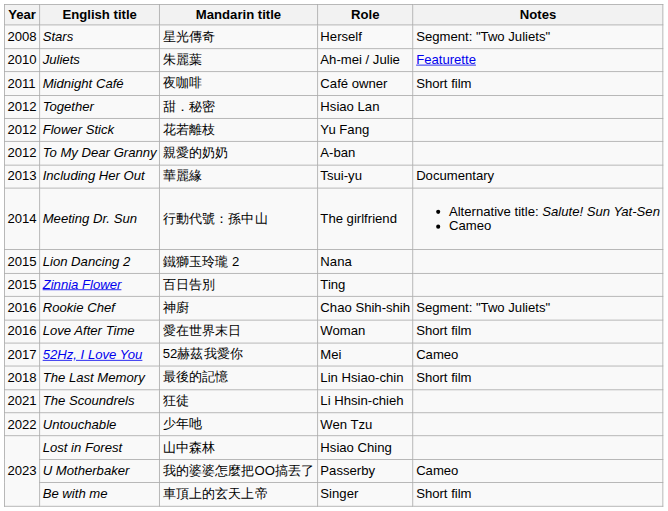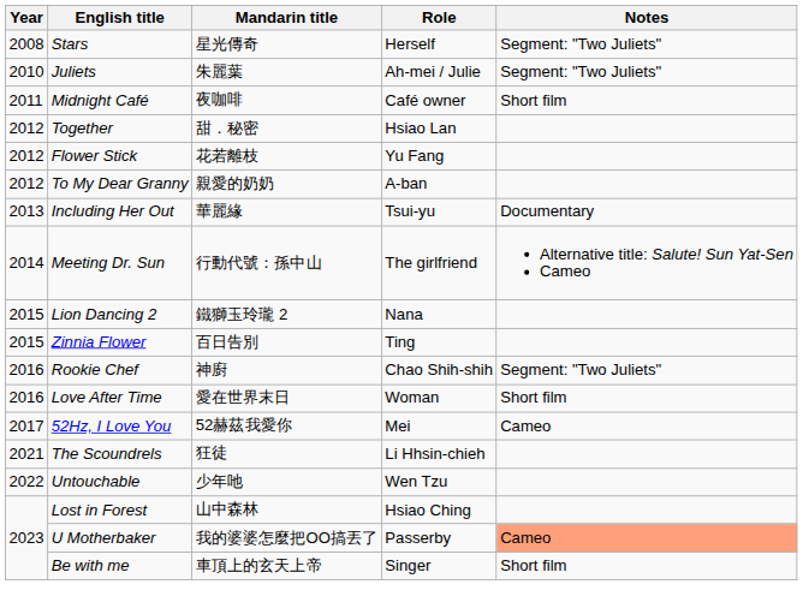 <table class="wikitable sortable">
 <tr>
 <th>Year</th>
 <th>English title</th>
 <th>Mandarin title</th>
 <th>Role</th>
 <th class="unsortable">Notes</th>
 </tr>
 <tr>
 <td>2008</td>
 <td><em>Stars</em></td>
 <td>星光傳奇</td>
 <td>Herself</td>
 <td>Segment: "Two Juliets"</td>
 </tr>
 <tr>
 <td>2010</td>
 <td><em>Juliets</em></td>
 <td>朱麗葉</td>
 <td>Ah-mei / Julie</td>
-<td><a href='#'>Featurette</a></td>
+<td>Segment: "Two Juliets"</td>
 </tr>
 <tr>
 <td>2011</td>
 <td><em>Midnight Café</em></td>
 <td>夜咖啡</td>
 <td>Café owner</td>
 <td>Short film</td>
 </tr>
 <tr>
 <td>2012</td>
 <td><em>Together</em></td>
 <td>甜．秘密</td>
 <td>Hsiao Lan</td>
 <td></td>
 </tr>
 <tr>
 <td>2012</td>
 <td><em>Flower Stick</em></td>
 <td>花若離枝</td>
 <td>Yu Fang</td>
 <td></td>
 </tr>
 <tr>
 <td>2012</td>
 <td><em>To My Dear Granny</em></td>
 <td>親愛的奶奶</td>
 <td>A-ban</td>
 <td></td>
 </tr>
 <tr>
 <td>2013</td>
 <td><em>Including Her Out</em></td>
 <td>華麗緣</td>
 <td>Tsui-yu</td>
 <td>Documentary</td>
 </tr>
 <tr>
 <td>2014</td>
 <td><em>Meeting Dr. Sun</em></td>
 <td>行動代號：孫中山</td>
 <td>The girlfriend</td>
 <td><ul><li>Alternative title: <em>Salute! Sun Yat-Sen</em></li><li>Cameo</li></ul></td>
 </tr>
 <tr>
 <td>2015</td>
 <td><em>Lion Dancing 2</em></td>
 <td>鐵獅玉玲瓏 2</td>
 <td>Nana</td>
 <td></td>
 </tr>
 <tr>
 <td>2015</td>
 <td><em><a href='#'>Zinnia Flower</a></em></td>
 <td>百日告別</td>
 <td>Ting</td>
 <td></td>
 </tr>
 <tr>
 <td>2016</td>
 <td><em>Rookie Chef</em></td>
 <td>神廚</td>
 <td>Chao Shih-shih</td>
 <td>Segment: "Two Juliets"</td>
 </tr>
 <tr>
 <td>2016</td>
 <td><em>Love After Time</em></td>
 <td>愛在世界末日</td>
 <td>Woman</td>
 <td>Short film</td>
 </tr>
 <tr>
 <td>2017</td>
 <td><em><a href='#'>52Hz, I Love You</a></em></td>
 <td>52赫茲我愛你</td>
 <td>Mei</td>
 <td>Cameo</td>
 </tr>
 <tr>
-<td>2018</td>
-<td><em>The Last Memory</em></td>
-<td>最後的記憶</td>
-<td>Lin Hsiao-chin</td>
-<td>Short film</td>
-</tr>
-<tr>
 <td>2021</td>
 <td><em>The Scoundrels</em></td>
 <td>狂徒</td>
 <td>Li Hhsin-chieh</td>
 <td></td>
 </tr>
 <tr>
 <td>2022</td>
 <td><em>Untouchable</em></td>
 <td>少年吔</td>
 <td>Wen Tzu</td>
 <td></td>
 </tr>
 <tr>
 <td rowspan="3">2023</td>
 <td><em>Lost in Forest</em></td>
 <td>山中森林</td>
 <td>Hsiao Ching</td>
 <td></td>
 </tr>
 <tr>
 <td><em>U Motherbaker</em></td>
 <td>我的婆婆怎麼把OO搞丟了</td>
 <td>Passerby</td>
-<td>Cameo</td>
+<td style="background: lightsalmon;">Cameo</td>
 </tr>
 <tr>
 <td><em>Be with me</em></td>
 <td>車頂上的玄天上帝</td>
 <td>Singer</td>
 <td>Short film</td>
 </tr>
 </table>
